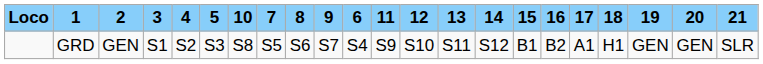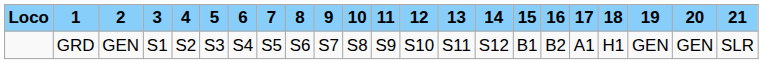 <table class="wikitable plainrowheaders unsortable" style="text-align:center">
 <tr>
 <th scope="col" rowspan="1" style="background:lightskyblue;">Loco</th>
 <th scope="col" rowspan="1" style="background:lightskyblue;">1</th>
 <th scope="col" rowspan="1" style="background:lightskyblue;">2</th>
 <th scope="col" rowspan="1" style="background:lightskyblue;">3</th>
 <th scope="col" rowspan="1" style="background:lightskyblue;">4</th>
 <th scope="col" rowspan="1" style="background:lightskyblue;">5</th>
-<th scope="col" rowspan="1" style="background:lightskyblue;">10</th>
+<th scope="col" rowspan="1" style="background:lightskyblue;">6</th>
 <th scope="col" rowspan="1" style="background:lightskyblue;">7</th>
 <th scope="col" rowspan="1" style="background:lightskyblue;">8</th>
 <th scope="col" rowspan="1" style="background:lightskyblue;">9</th>
-<th scope="col" rowspan="1" style="background:lightskyblue;">6</th>
+<th scope="col" rowspan="1" style="background:lightskyblue;">10</th>
 <th scope="col" rowspan="1" style="background:lightskyblue;">11</th>
 <th scope="col" rowspan="1" style="background:lightskyblue;">12</th>
 <th scope="col" rowspan="1" style="background:lightskyblue;">13</th>
 <th scope="col" rowspan="1" style="background:lightskyblue;">14</th>
 <th scope="col" rowspan="1" style="background:lightskyblue;">15</th>
 <th scope="col" rowspan="1" style="background:lightskyblue;">16</th>
 <th scope="col" rowspan="1" style="background:lightskyblue;">17</th>
 <th scope="col" rowspan="1" style="background:lightskyblue;">18</th>
 <th scope="col" rowspan="1" style="background:lightskyblue;">19</th>
 <th scope="col" rowspan="1" style="background:lightskyblue;">20</th>
 <th scope="col" rowspan="1" style="background:lightskyblue;">21</th>
 </tr>
 <tr>
 <td></td>
 <td>GRD</td>
 <td>GEN</td>
 <td>S1</td>
 <td>S2</td>
 <td>S3</td>
-<td>S8</td>
+<td>S4</td>
 <td>S5</td>
 <td>S6</td>
 <td>S7</td>
-<td>S4</td>
+<td>S8</td>
 <td>S9</td>
 <td>S10</td>
 <td>S11</td>
 <td>S12</td>
 <td>B1</td>
 <td>B2</td>
 <td>A1</td>
 <td>H1</td>
 <td>GEN</td>
 <td>GEN</td>
 <td>SLR</td>
 </tr>
 </table>
